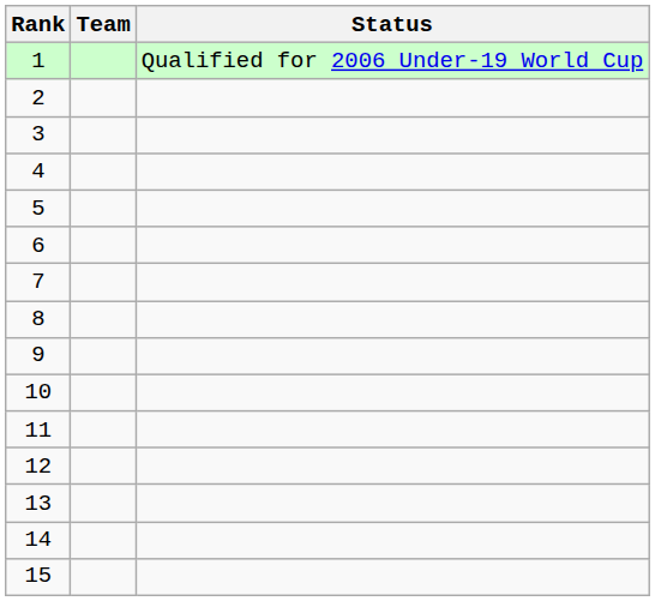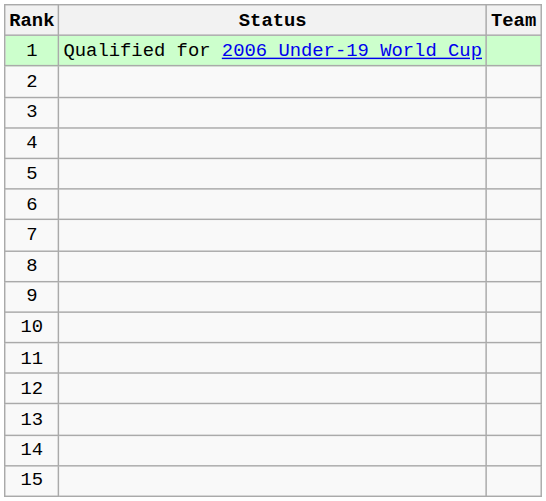 <table class="wikitable" style="text-align:center;">
 <tr>
 <th>Rank</th>
+<th>Status</th>
 <th>Team</th>
-<th>Status</th>
 </tr>
 <tr style="background:#cfc">
 <td>1</td>
+<td>Qualified for <a href='#'>2006 Under-19 World Cup</a></td>
 <td style="text-align:left"></td>
-<td>Qualified for <a href='#'>2006 Under-19 World Cup</a></td>
 </tr>
 <tr>
 <td>2</td>
+<td></td>
 <td style="text-align:left"></td>
-<td></td>
 </tr>
 <tr>
 <td>3</td>
+<td></td>
 <td style="text-align:left"></td>
-<td></td>
 </tr>
 <tr>
 <td>4</td>
+<td></td>
 <td style="text-align:left"></td>
-<td></td>
 </tr>
 <tr>
 <td>5</td>
+<td></td>
 <td style="text-align:left"></td>
-<td></td>
 </tr>
 <tr>
 <td>6</td>
+<td></td>
 <td style="text-align:left"></td>
-<td></td>
 </tr>
 <tr>
 <td>7</td>
+<td></td>
 <td style="text-align:left"></td>
-<td></td>
 </tr>
 <tr>
 <td>8</td>
+<td></td>
 <td style="text-align:left"></td>
-<td></td>
 </tr>
 <tr>
 <td>9</td>
+<td></td>
 <td style="text-align:left"></td>
-<td></td>
 </tr>
 <tr>
 <td>10</td>
+<td></td>
 <td style="text-align:left"></td>
-<td></td>
 </tr>
 <tr>
 <td>11</td>
+<td></td>
 <td style="text-align:left"></td>
-<td></td>
 </tr>
 <tr>
 <td>12</td>
+<td></td>
 <td style="text-align:left"></td>
-<td></td>
 </tr>
 <tr>
 <td>13</td>
+<td></td>
 <td style="text-align:left"></td>
-<td></td>
 </tr>
 <tr>
 <td>14</td>
+<td></td>
 <td style="text-align:left"></td>
-<td></td>
 </tr>
 <tr>
 <td>15</td>
+<td></td>
 <td style="text-align:left"></td>
-<td></td>
 </tr>
 </table>
